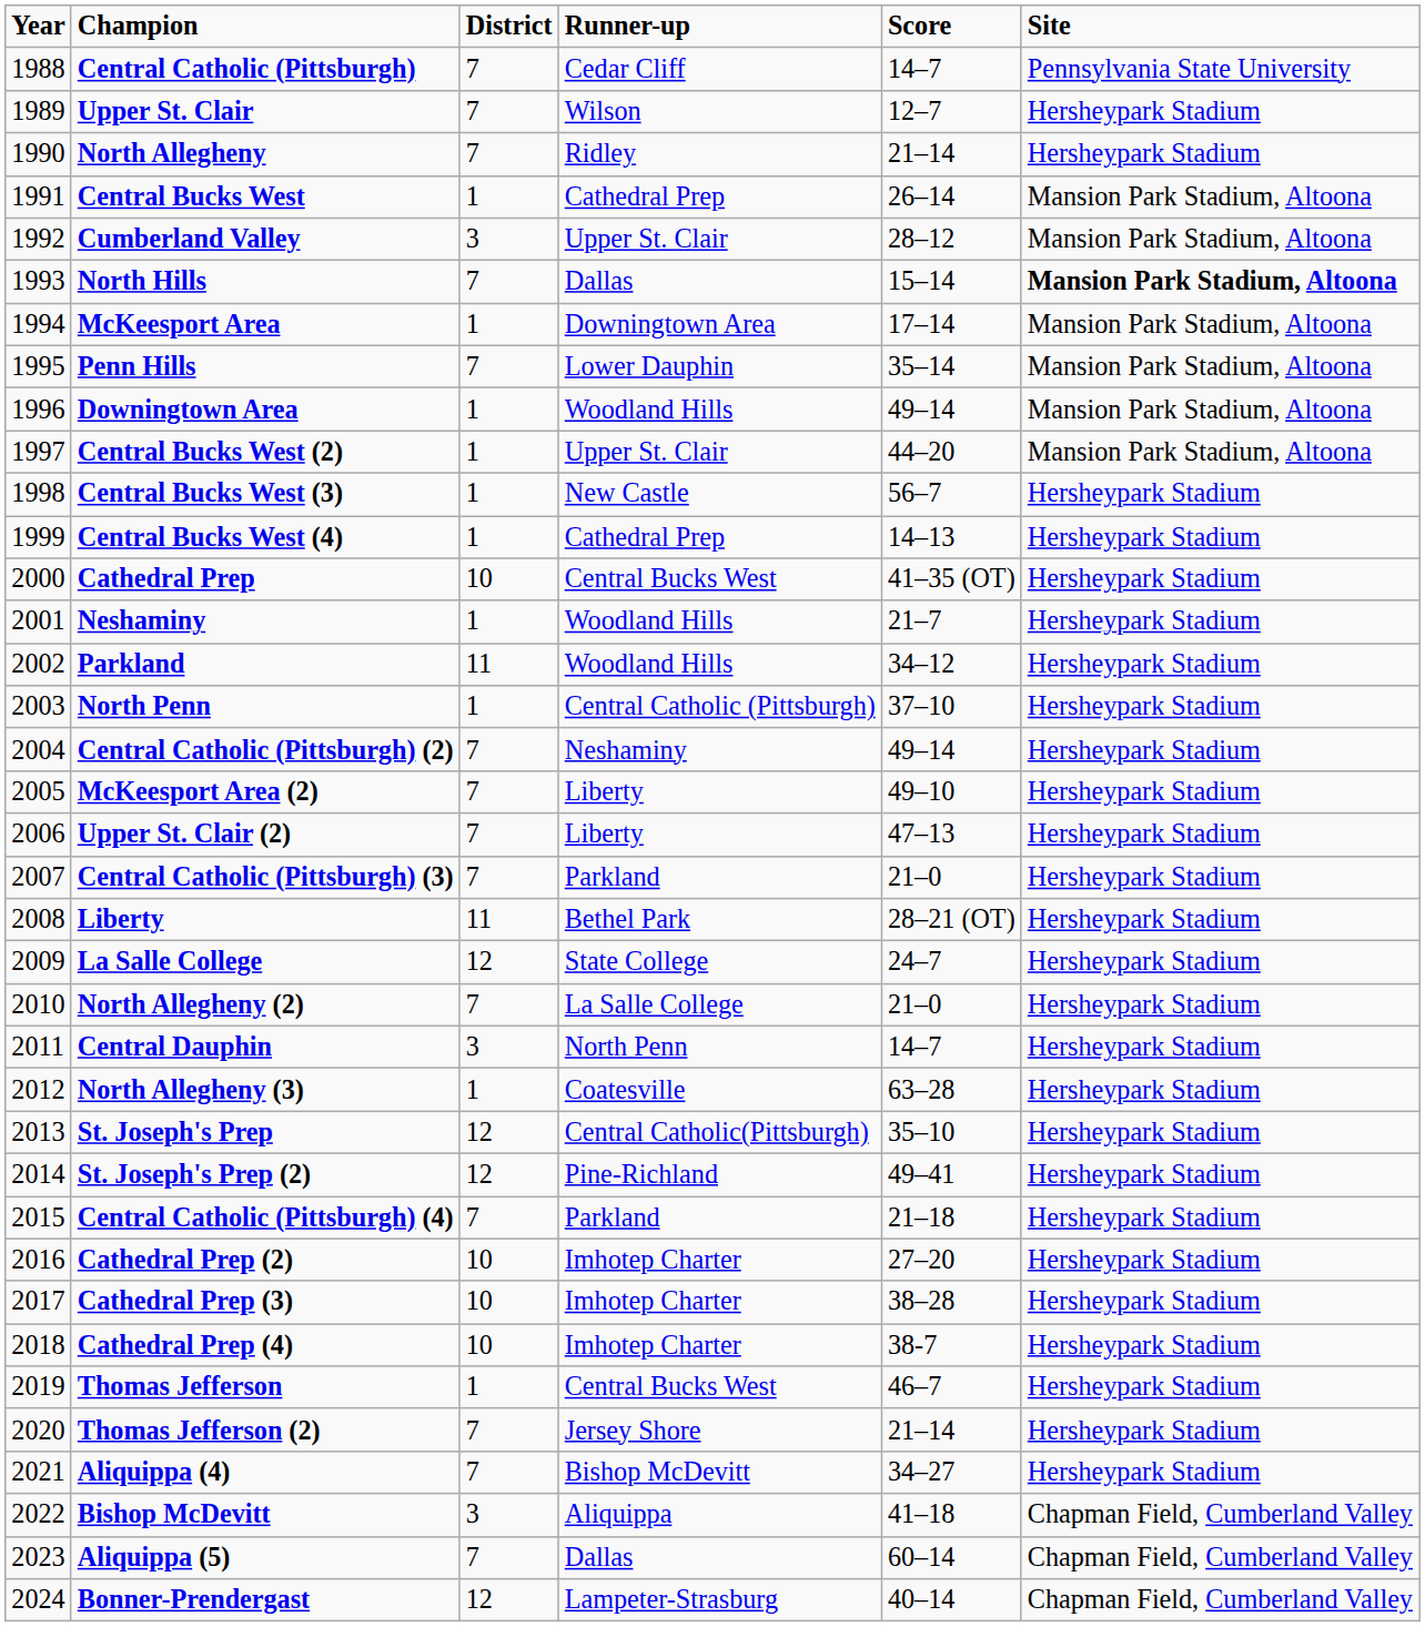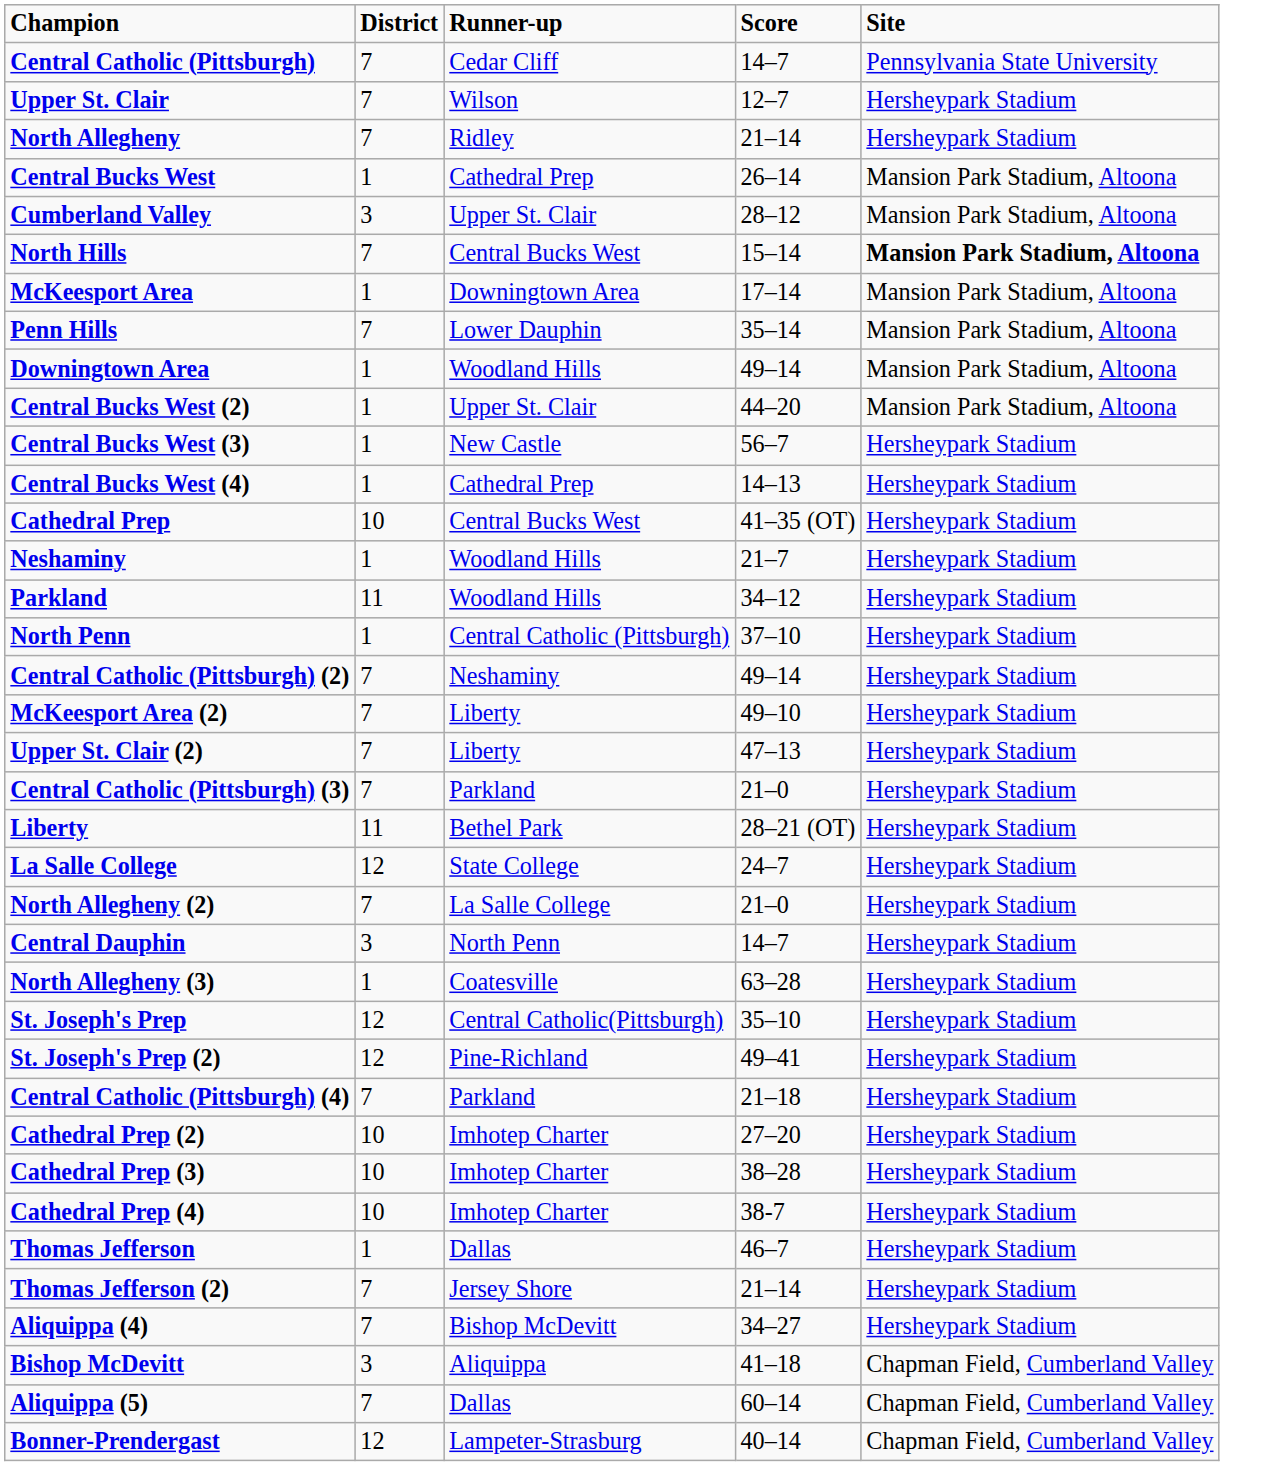 <table class="wikitable sortable">
 <tr>
-<td><strong>Year</strong></td>
 <td><strong>Champion</strong></td>
 <td><strong>District</strong></td>
 <td><strong>Runner-up</strong></td>
 <td><strong>Score</strong></td>
 <td><strong>Site</strong></td>
 </tr>
 <tr>
-<td>1988</td>
 <td><strong><a href='#'>Central Catholic (Pittsburgh)</a></strong></td>
 <td>7</td>
 <td><a href='#'>Cedar Cliff</a></td>
 <td>14–7</td>
 <td><a href='#'>Pennsylvania State University</a></td>
 </tr>
 <tr>
-<td>1989</td>
 <td><strong><a href='#'>Upper St. Clair</a></strong></td>
 <td>7</td>
 <td><a href='#'>Wilson</a></td>
 <td>12–7</td>
 <td><a href='#'>Hersheypark Stadium</a></td>
 </tr>
 <tr>
-<td>1990</td>
 <td><strong><a href='#'>North Allegheny</a></strong></td>
 <td>7</td>
 <td><a href='#'>Ridley</a></td>
 <td>21–14</td>
 <td><a href='#'>Hersheypark Stadium</a></td>
 </tr>
 <tr>
-<td>1991</td>
 <td><strong><a href='#'>Central Bucks West</a></strong></td>
 <td>1</td>
 <td><a href='#'>Cathedral Prep</a></td>
 <td>26–14</td>
 <td>Mansion Park Stadium, <a href='#'>Altoona</a></td>
 </tr>
 <tr>
-<td>1992</td>
 <td><strong><a href='#'>Cumberland Valley</a></strong></td>
 <td>3</td>
 <td><a href='#'>Upper St. Clair</a></td>
 <td>28–12</td>
 <td>Mansion Park Stadium, <a href='#'>Altoona</a></td>
 </tr>
 <tr>
-<td>1993</td>
 <td><strong><a href='#'>North Hills</a></strong></td>
 <td>7</td>
-<td><a href='#'>Dallas</a></td>
+<td><a href='#'>Central Bucks West</a></td>
 <td>15–14</td>
 <td><strong>Mansion Park Stadium, <a href='#'>Altoona</a></strong></td>
 </tr>
 <tr>
-<td>1994</td>
 <td><strong><a href='#'>McKeesport Area</a></strong></td>
 <td>1</td>
 <td><a href='#'>Downingtown Area</a></td>
 <td>17–14</td>
 <td>Mansion Park Stadium, <a href='#'>Altoona</a></td>
 </tr>
 <tr>
-<td>1995</td>
 <td><strong><a href='#'>Penn Hills</a></strong></td>
 <td>7</td>
 <td><a href='#'>Lower Dauphin</a></td>
 <td>35–14</td>
 <td>Mansion Park Stadium, <a href='#'>Altoona</a></td>
 </tr>
 <tr>
-<td>1996</td>
 <td><strong><a href='#'>Downingtown Area</a></strong></td>
 <td>1</td>
 <td><a href='#'>Woodland Hills</a></td>
 <td>49–14</td>
 <td>Mansion Park Stadium, <a href='#'>Altoona</a></td>
 </tr>
 <tr>
-<td>1997</td>
 <td><strong><a href='#'>Central Bucks West</a> (2)</strong></td>
 <td>1</td>
 <td><a href='#'>Upper St. Clair</a></td>
 <td>44–20</td>
 <td>Mansion Park Stadium, <a href='#'>Altoona</a></td>
 </tr>
 <tr>
-<td>1998</td>
 <td><strong><a href='#'>Central Bucks West</a> (3)</strong></td>
 <td>1</td>
 <td><a href='#'>New Castle</a></td>
 <td>56–7</td>
 <td><a href='#'>Hersheypark Stadium</a></td>
 </tr>
 <tr>
-<td>1999</td>
 <td><strong><a href='#'>Central Bucks West</a> (4)</strong></td>
 <td>1</td>
 <td><a href='#'>Cathedral Prep</a></td>
 <td>14–13</td>
 <td><a href='#'>Hersheypark Stadium</a></td>
 </tr>
 <tr>
-<td>2000</td>
 <td><strong><a href='#'>Cathedral Prep</a></strong></td>
 <td>10</td>
 <td><a href='#'>Central Bucks West</a></td>
 <td>41–35 (OT)</td>
 <td><a href='#'>Hersheypark Stadium</a></td>
 </tr>
 <tr>
-<td>2001</td>
 <td><strong><a href='#'>Neshaminy</a></strong></td>
 <td>1</td>
 <td><a href='#'>Woodland Hills</a></td>
 <td>21–7</td>
 <td><a href='#'>Hersheypark Stadium</a></td>
 </tr>
 <tr>
-<td>2002</td>
 <td><strong><a href='#'>Parkland</a></strong></td>
 <td>11</td>
 <td><a href='#'>Woodland Hills</a></td>
 <td>34–12</td>
 <td><a href='#'>Hersheypark Stadium</a></td>
 </tr>
 <tr>
-<td>2003</td>
 <td><strong><a href='#'>North Penn</a></strong></td>
 <td>1</td>
 <td><a href='#'>Central Catholic (Pittsburgh)</a></td>
 <td>37–10</td>
 <td><a href='#'>Hersheypark Stadium</a></td>
 </tr>
 <tr>
-<td>2004</td>
 <td><strong><a href='#'>Central Catholic (Pittsburgh)</a> (2)</strong></td>
 <td>7</td>
 <td><a href='#'>Neshaminy</a></td>
 <td>49–14</td>
 <td><a href='#'>Hersheypark Stadium</a></td>
 </tr>
 <tr>
-<td>2005</td>
 <td><strong><a href='#'>McKeesport Area</a> (2)</strong></td>
 <td>7</td>
 <td><a href='#'>Liberty</a></td>
 <td>49–10</td>
 <td><a href='#'>Hersheypark Stadium</a></td>
 </tr>
 <tr>
-<td>2006</td>
 <td><strong><a href='#'>Upper St. Clair</a> (2)</strong></td>
 <td>7</td>
 <td><a href='#'>Liberty</a></td>
 <td>47–13</td>
 <td><a href='#'>Hersheypark Stadium</a></td>
 </tr>
 <tr>
-<td>2007</td>
 <td><strong><a href='#'>Central Catholic (Pittsburgh)</a> (3)</strong></td>
 <td>7</td>
 <td><a href='#'>Parkland</a></td>
 <td>21–0</td>
 <td><a href='#'>Hersheypark Stadium</a></td>
 </tr>
 <tr>
-<td>2008</td>
 <td><strong><a href='#'>Liberty</a></strong></td>
 <td>11</td>
 <td><a href='#'>Bethel Park</a></td>
 <td>28–21 (OT)</td>
 <td><a href='#'>Hersheypark Stadium</a></td>
 </tr>
 <tr>
-<td>2009</td>
 <td><strong><a href='#'>La Salle College</a></strong></td>
 <td>12</td>
 <td><a href='#'>State College</a></td>
 <td>24–7</td>
 <td><a href='#'>Hersheypark Stadium</a></td>
 </tr>
 <tr>
-<td>2010</td>
 <td><strong><a href='#'>North Allegheny</a> (2)</strong></td>
 <td>7</td>
 <td><a href='#'>La Salle College</a></td>
 <td>21–0</td>
 <td><a href='#'>Hersheypark Stadium</a></td>
 </tr>
 <tr>
-<td>2011</td>
 <td><strong><a href='#'>Central Dauphin</a></strong></td>
 <td>3</td>
 <td><a href='#'>North Penn</a></td>
 <td>14–7</td>
 <td><a href='#'>Hersheypark Stadium</a></td>
 </tr>
 <tr>
-<td>2012</td>
 <td><strong><a href='#'>North Allegheny</a> (3)</strong></td>
 <td>1</td>
 <td><a href='#'>Coatesville</a></td>
 <td>63–28</td>
 <td><a href='#'>Hersheypark Stadium</a></td>
 </tr>
 <tr>
-<td>2013</td>
 <td><strong><a href='#'>St. Joseph's Prep</a></strong></td>
 <td>12</td>
 <td><a href='#'>Central Catholic(Pittsburgh)</a></td>
 <td>35–10</td>
 <td><a href='#'>Hersheypark Stadium</a></td>
 </tr>
 <tr>
-<td>2014</td>
 <td><strong><a href='#'>St. Joseph's Prep</a> (2)</strong></td>
 <td>12</td>
 <td><a href='#'>Pine-Richland</a></td>
 <td>49–41</td>
 <td><a href='#'>Hersheypark Stadium</a></td>
 </tr>
 <tr>
-<td>2015</td>
 <td><a href='#'><strong> Central Catholic (Pittsburgh)</strong></a> <strong>(4)</strong></td>
 <td>7</td>
 <td><a href='#'>Parkland</a></td>
 <td>21–18</td>
 <td><a href='#'>Hersheypark Stadium</a></td>
 </tr>
 <tr>
-<td>2016</td>
 <td><strong><a href='#'>Cathedral Prep</a> (2)</strong></td>
 <td>10</td>
 <td><a href='#'>Imhotep Charter</a></td>
 <td>27–20</td>
 <td><a href='#'>Hersheypark Stadium</a></td>
 </tr>
 <tr>
-<td>2017</td>
 <td><strong><a href='#'>Cathedral Prep</a> (3)</strong></td>
 <td>10</td>
 <td><a href='#'>Imhotep Charter</a></td>
 <td>38–28</td>
 <td><a href='#'>Hersheypark Stadium</a></td>
 </tr>
 <tr>
-<td>2018</td>
 <td><strong><a href='#'>Cathedral Prep</a> (4)</strong></td>
 <td>10</td>
 <td><a href='#'>Imhotep Charter</a></td>
 <td>38-7</td>
 <td><a href='#'>Hersheypark Stadium</a></td>
 </tr>
 <tr>
-<td>2019</td>
 <td><a href='#'><strong>Thomas Jefferson</strong></a></td>
 <td>1</td>
-<td><a href='#'>Central Bucks West</a></td>
+<td><a href='#'>Dallas</a></td>
 <td>46–7</td>
 <td><a href='#'>Hersheypark Stadium</a></td>
 </tr>
 <tr>
-<td>2020</td>
 <td><a href='#'><strong>Thomas Jefferson</strong></a> <strong>(2)</strong></td>
 <td>7</td>
 <td><a href='#'>Jersey Shore</a></td>
 <td>21–14</td>
 <td><a href='#'>Hersheypark Stadium</a></td>
 </tr>
 <tr>
-<td>2021</td>
 <td><a href='#'><strong>Aliquippa</strong></a> <strong>(4)</strong></td>
 <td>7</td>
 <td><a href='#'>Bishop McDevitt</a></td>
 <td>34–27</td>
 <td><a href='#'>Hersheypark Stadium</a></td>
 </tr>
 <tr>
-<td>2022</td>
 <td><a href='#'><strong>Bishop McDevitt</strong></a></td>
 <td>3</td>
 <td><a href='#'>Aliquippa</a></td>
 <td>41–18</td>
 <td>Chapman Field, <a href='#'>Cumberland Valley</a></td>
 </tr>
 <tr>
-<td>2023</td>
 <td><a href='#'><strong>Aliquippa</strong></a> <strong>(5)</strong></td>
 <td>7</td>
 <td><a href='#'>Dallas</a></td>
 <td>60–14</td>
 <td>Chapman Field, <a href='#'>Cumberland Valley</a></td>
 </tr>
 <tr>
-<td>2024</td>
 <td><a href='#'><strong>Bonner-Prendergast</strong></a></td>
 <td>12</td>
 <td><a href='#'>Lampeter-Strasburg</a></td>
 <td>40–14</td>
 <td>Chapman Field, <a href='#'>Cumberland Valley</a></td>
 </tr>
 </table>
